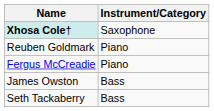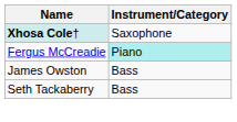 <table class="wikitable sortable" style="font-size: 95%">
 <tr>
 <th>Name</th>
 <th>Instrument/Category</th>
 </tr>
 <tr>
 <td bgcolor="#CFECEC"><strong>Xhosa Cole</strong>†</td>
 <td>Saxophone</td>
 </tr>
 <tr>
-<td>Reuben Goldmark</td>
-<td>Piano</td>
-</tr>
-<tr>
 <td><a href='#'>Fergus McCreadie</a></td>
-<td>Piano</td>
+<td style="background: paleturquoise;">Piano</td>
 </tr>
 <tr>
 <td>James Owston</td>
 <td>Bass</td>
 </tr>
 <tr>
 <td>Seth Tackaberry</td>
 <td>Bass</td>
 </tr>
 </table>
